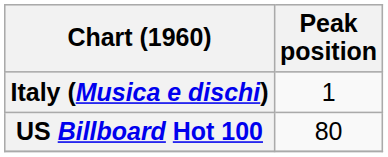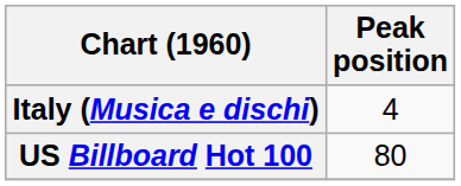 <table class="wikitable sortable plainrowheaders">
 <tr>
 <th>Chart (1960)</th>
 <th>Peak<br>position</th>
 </tr>
 <tr>
 <th scope="row">Italy (<em><a href='#'>Musica e dischi</a></em>)</th>
-<td style="text-align:center;">1</td>
+<td style="text-align:center;">4</td>
 </tr>
 <tr>
 <th scope="row">US <em><a href='#'>Billboard</a></em> <a href='#'>Hot 100</a></th>
 <td style="text-align:center;">80</td>
 </tr>
 <tr>
 </tr>
 </table>
